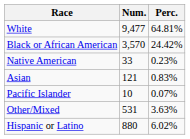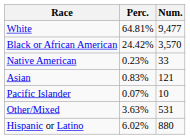 <table class="wikitable">
 <tr>
 <th>Race</th>
+<th>Perc.</th>
 <th>Num.</th>
-<th>Perc.</th>
 </tr>
 <tr>
 <td><a href='#'>White</a></td>
+<td>64.81%</td>
 <td>9,477</td>
-<td>64.81%</td>
 </tr>
 <tr>
 <td><a href='#'>Black or African American</a></td>
+<td>24.42%</td>
 <td>3,570</td>
-<td>24.42%</td>
 </tr>
 <tr>
 <td><a href='#'>Native American</a></td>
+<td>0.23%</td>
 <td>33</td>
-<td>0.23%</td>
 </tr>
 <tr>
 <td><a href='#'>Asian</a></td>
+<td>0.83%</td>
 <td>121</td>
-<td>0.83%</td>
 </tr>
 <tr>
 <td><a href='#'>Pacific Islander</a></td>
+<td>0.07%</td>
 <td>10</td>
-<td>0.07%</td>
 </tr>
 <tr>
 <td><a href='#'>Other/Mixed</a></td>
+<td>3.63%</td>
 <td>531</td>
-<td>3.63%</td>
 </tr>
 <tr>
 <td><a href='#'>Hispanic</a> or <a href='#'>Latino</a></td>
+<td>6.02%</td>
 <td>880</td>
-<td>6.02%</td>
 </tr>
 </table>
